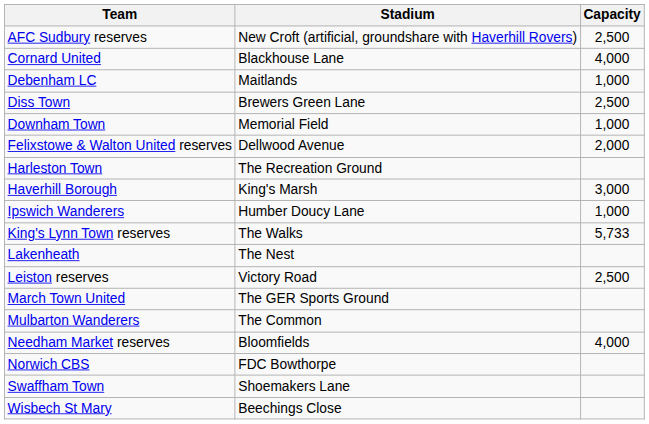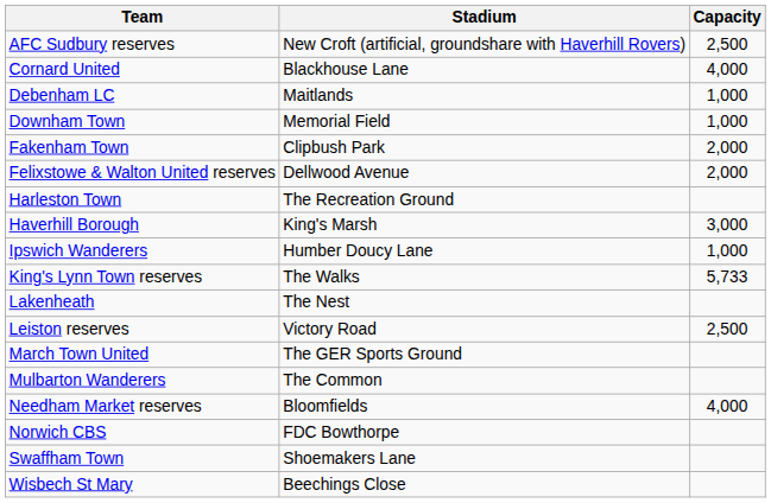 <table class="wikitable sortable">
 <tr>
 <th>Team</th>
 <th>Stadium</th>
 <th>Capacity</th>
 </tr>
 <tr>
 <td><a href='#'>AFC Sudbury</a> reserves</td>
 <td>New Croft (artificial, groundshare with <a href='#'>Haverhill Rovers</a>)</td>
 <td align="center">2,500</td>
 </tr>
 <tr>
 <td><a href='#'>Cornard United</a></td>
 <td>Blackhouse Lane</td>
 <td align="center">4,000</td>
 </tr>
 <tr>
 <td><a href='#'>Debenham LC</a></td>
 <td>Maitlands</td>
 <td align="center">1,000</td>
 </tr>
 <tr>
-<td><a href='#'>Diss Town</a></td>
-<td>Brewers Green Lane</td>
-<td align="center">2,500</td>
-</tr>
-<tr>
 <td><a href='#'>Downham Town</a></td>
 <td>Memorial Field</td>
 <td align="center">1,000</td>
+</tr>
+<tr>
+<td><a href='#'>Fakenham Town</a></td>
+<td>Clipbush Park</td>
+<td align="center">2,000</td>
 </tr>
 <tr>
 <td><a href='#'>Felixstowe & Walton United</a> reserves</td>
 <td>Dellwood Avenue</td>
 <td align="center">2,000</td>
 </tr>
 <tr>
 <td><a href='#'>Harleston Town</a></td>
 <td>The Recreation Ground</td>
 <td align="center"></td>
 </tr>
 <tr>
 <td><a href='#'>Haverhill Borough</a></td>
 <td>King's Marsh</td>
 <td align="center">3,000</td>
 </tr>
 <tr>
 <td><a href='#'>Ipswich Wanderers</a></td>
 <td>Humber Doucy Lane</td>
 <td align="center">1,000</td>
 </tr>
 <tr>
 <td><a href='#'>King's Lynn Town</a> reserves</td>
 <td>The Walks</td>
 <td align="center">5,733</td>
 </tr>
 <tr>
 <td><a href='#'>Lakenheath</a></td>
 <td>The Nest</td>
 <td align="center"></td>
 </tr>
 <tr>
 <td><a href='#'>Leiston</a> reserves</td>
 <td>Victory Road</td>
 <td align="center">2,500</td>
 </tr>
 <tr>
 <td><a href='#'>March Town United</a></td>
 <td>The GER Sports Ground</td>
 <td align="center"></td>
 </tr>
 <tr>
 <td><a href='#'>Mulbarton Wanderers</a></td>
 <td>The Common</td>
 <td align="center"></td>
 </tr>
 <tr>
 <td><a href='#'>Needham Market</a> reserves</td>
 <td>Bloomfields</td>
 <td align="center">4,000</td>
 </tr>
 <tr>
 <td><a href='#'>Norwich CBS</a></td>
 <td>FDC Bowthorpe</td>
 <td align="center"></td>
 </tr>
 <tr>
 <td><a href='#'>Swaffham Town</a></td>
 <td>Shoemakers Lane</td>
 <td align="center"></td>
 </tr>
 <tr>
 <td><a href='#'>Wisbech St Mary</a></td>
 <td>Beechings Close</td>
 <td align="center"></td>
 </tr>
 </table>
